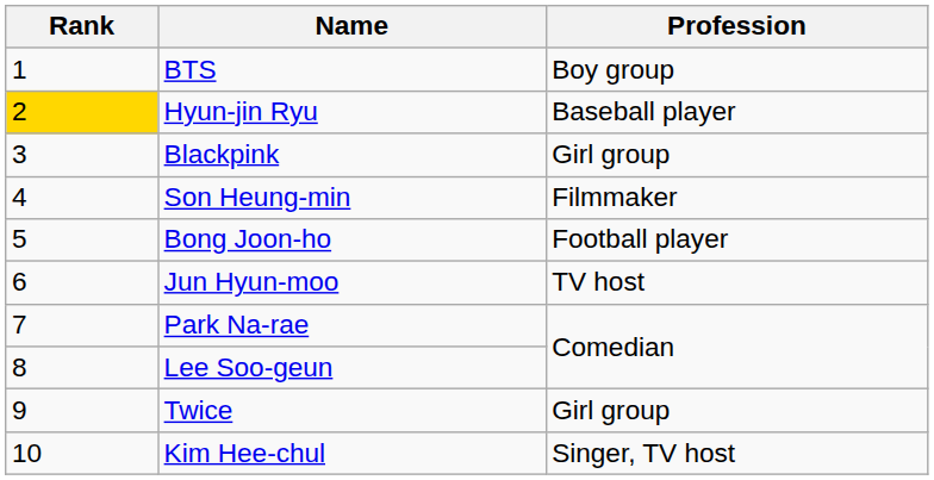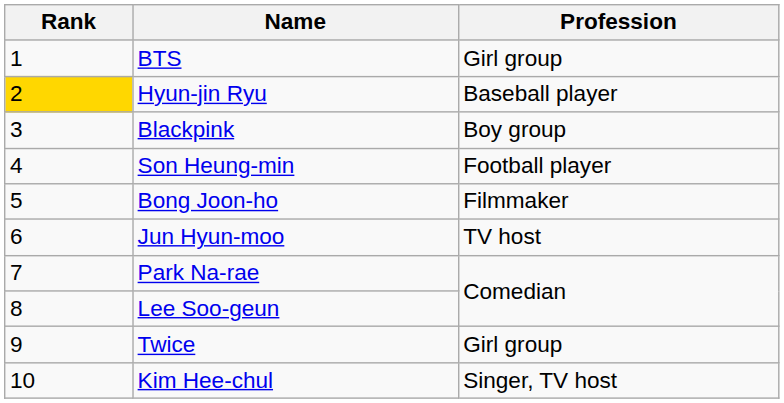 <table class="wikitable" style="width:550px">
 <tr>
 <th>Rank</th>
 <th>Name</th>
 <th>Profession</th>
 </tr>
 <tr>
 <td>1</td>
 <td><a href='#'>BTS</a></td>
-<td>Boy group</td>
+<td>Girl group</td>
 </tr>
 <tr>
 <td style="background: gold;">2</td>
 <td><a href='#'>Hyun-jin Ryu</a></td>
 <td>Baseball player</td>
 </tr>
 <tr>
 <td>3</td>
 <td><a href='#'>Blackpink</a></td>
-<td>Girl group</td>
+<td>Boy group</td>
 </tr>
 <tr>
 <td>4</td>
 <td><a href='#'>Son Heung-min</a></td>
-<td>Filmmaker</td>
+<td>Football player</td>
 </tr>
 <tr>
 <td>5</td>
 <td><a href='#'>Bong Joon-ho</a></td>
-<td>Football player</td>
+<td>Filmmaker</td>
 </tr>
 <tr>
 <td>6</td>
 <td><a href='#'>Jun Hyun-moo</a></td>
 <td>TV host</td>
 </tr>
 <tr>
 <td>7</td>
 <td><a href='#'>Park Na-rae</a></td>
 <td rowspan="2">Comedian</td>
 </tr>
 <tr>
 <td>8</td>
 <td><a href='#'>Lee Soo-geun</a></td>
 </tr>
 <tr>
 <td>9</td>
 <td><a href='#'>Twice</a></td>
 <td>Girl group</td>
 </tr>
 <tr>
 <td>10</td>
 <td><a href='#'>Kim Hee-chul</a></td>
 <td>Singer, TV host</td>
 </tr>
 </table>
